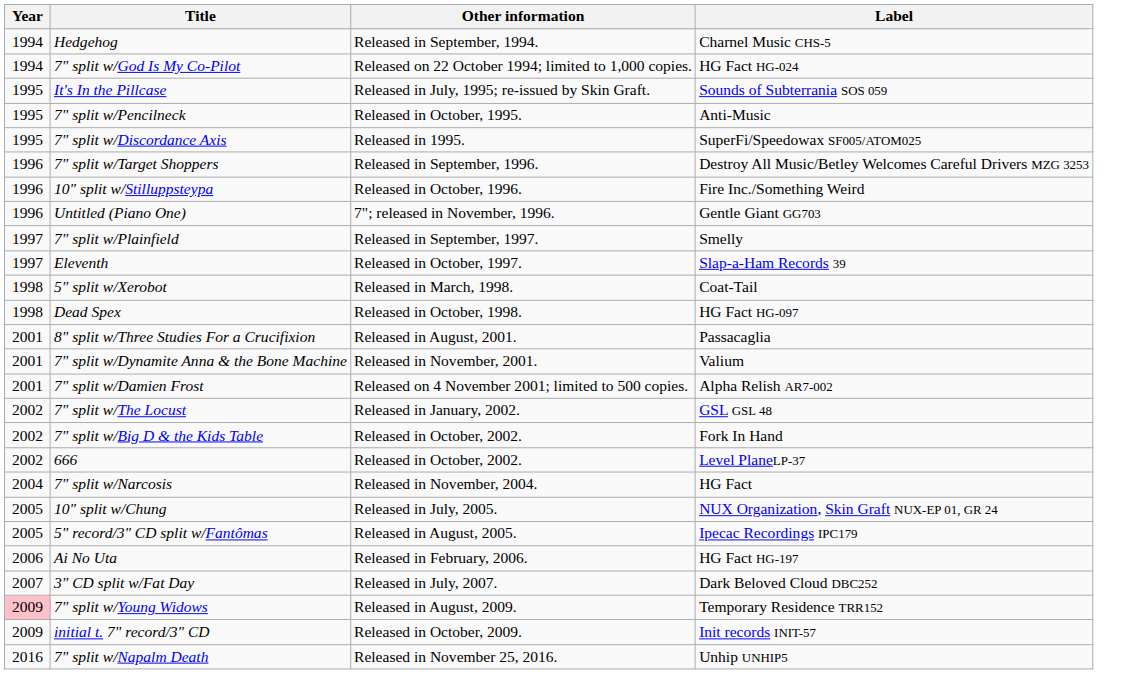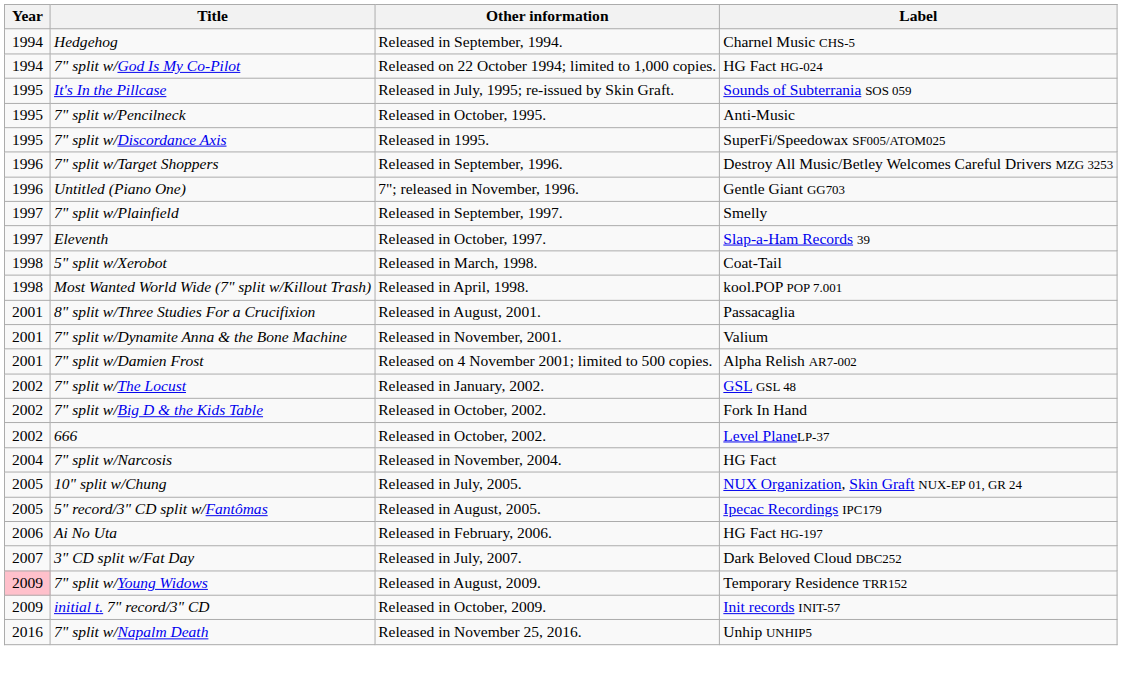 <table class="wikitable">
 <tr>
 <th align="center" valign="top" width="40">Year</th>
 <th align="left" valign="top">Title</th>
 <th align="left" valign="top">Other information</th>
 <th align="left" valign="top">Label</th>
 </tr>
 <tr>
 <td align="center" valign="top" width="40">1994</td>
 <td align="left" valign="top"><em>Hedgehog</em></td>
 <td align="left" valign="top">Released in September, 1994.</td>
 <td align="left" valign="top">Charnel Music <small>CHS-5</small></td>
 </tr>
 <tr>
 <td align="center" valign="top" width="40">1994</td>
 <td align="left" valign="top"><em>7" split w/<a href='#'>God Is My Co-Pilot</a></em></td>
 <td align="left" valign="top">Released on 22 October 1994; limited to 1,000 copies.</td>
 <td align="left" valign="top">HG Fact <small>HG-024</small></td>
 </tr>
 <tr>
 <td align="center" valign="top" width="40">1995</td>
 <td align="left" valign="top"><em><a href='#'>It's In the Pillcase</a></em></td>
 <td align="left" valign="top">Released in July, 1995; re-issued by Skin Graft.</td>
 <td align="left" valign="top"><a href='#'>Sounds of Subterrania</a> <small>SOS 059</small></td>
 </tr>
 <tr>
 <td align="center" valign="top" width="40">1995</td>
 <td align="left" valign="top"><em>7" split w/Pencilneck</em></td>
 <td align="left" valign="top">Released in October, 1995.</td>
 <td align="left" valign="top">Anti-Music</td>
 </tr>
 <tr>
 <td align="center" valign="top" width="40">1995</td>
 <td align="left" valign="top"><em>7" split w/<a href='#'>Discordance Axis</a></em></td>
 <td align="left" valign="top">Released in 1995.</td>
 <td align="left" valign="top">SuperFi/Speedowax <small>SF005/ATOM025</small></td>
 </tr>
 <tr>
 <td align="center" valign="top" width="40">1996</td>
 <td align="left" valign="top"><em>7" split w/Target Shoppers</em></td>
 <td align="left" valign="top">Released in September, 1996.</td>
 <td align="left" valign="top">Destroy All Music/Betley Welcomes Careful Drivers <small>MZG 3253</small></td>
 </tr>
 <tr>
 <td align="center" valign="top" width="40">1996</td>
-<td align="left" valign="top"><em>10" split w/<a href='#'>Stilluppsteypa</a></em></td>
-<td align="left" valign="top">Released in October, 1996.</td>
-<td align="left" valign="top">Fire Inc./Something Weird</td>
-</tr>
-<tr>
-<td align="center" valign="top" width="40">1996</td>
 <td align="left" valign="top"><em>Untitled (Piano One)</em></td>
 <td align="left" valign="top">7"; released in November, 1996.</td>
 <td align="left" valign="top">Gentle Giant <small>GG703</small></td>
 </tr>
 <tr>
 <td align="center" valign="top" width="40">1997</td>
 <td align="left" valign="top"><em>7" split w/Plainfield</em></td>
 <td align="left" valign="top">Released in September, 1997.</td>
 <td align="left" valign="top">Smelly</td>
 </tr>
 <tr>
 <td align="center" valign="top" width="40">1997</td>
 <td align="left" valign="top"><em>Eleventh</em></td>
 <td align="left" valign="top">Released in October, 1997.</td>
 <td align="left" valign="top"><a href='#'>Slap-a-Ham Records</a> <small>39</small></td>
 </tr>
 <tr>
 <td align="center" valign="top" width="40">1998</td>
 <td align="left" valign="top"><em>5" split w/Xerobot</em></td>
 <td align="left" valign="top">Released in March, 1998.</td>
 <td align="left" valign="top">Coat-Tail</td>
 </tr>
 <tr>
 <td align="center" valign="top" width="40">1998</td>
-<td align="left" valign="top"><em>Dead Spex</em></td>
-<td align="left" valign="top">Released in October, 1998.</td>
-<td align="left" valign="top">HG Fact <small>HG-097</small></td>
+<td align="left" valign="top"><em>Most Wanted World Wide (7" split w/Killout Trash)</em></td>
+<td align="left" valign="top">Released in April, 1998.</td>
+<td align="left" valign="top">kool.POP <small>POP 7.001</small></td>
 </tr>
 <tr>
 <td align="center" valign="top" width="40">2001</td>
 <td align="left" valign="top"><em>8" split w/Three Studies For a Crucifixion</em></td>
 <td align="left" valign="top">Released in August, 2001.</td>
 <td align="left" valign="top">Passacaglia</td>
 </tr>
 <tr>
 <td align="center" valign="top" width="40">2001</td>
 <td align="left" valign="top"><em>7" split w/Dynamite Anna & the Bone Machine</em></td>
 <td align="left" valign="top">Released in November, 2001.</td>
 <td align="left" valign="top">Valium</td>
 </tr>
 <tr>
 <td align="center" valign="top" width="40">2001</td>
 <td align="left" valign="top"><em>7" split w/Damien Frost</em></td>
 <td align="left" valign="top">Released on 4 November 2001; limited to 500 copies.</td>
 <td align="left" valign="top">Alpha Relish <small>AR7-002</small></td>
 </tr>
 <tr>
 <td align="center" valign="top" width="40">2002</td>
 <td align="left" valign="top"><em>7" split w/<a href='#'>The Locust</a></em></td>
 <td align="left" valign="top">Released in January, 2002.</td>
 <td align="left" valign="top"><a href='#'>GSL</a> <small>GSL 48</small></td>
 </tr>
 <tr>
 <td align="center" valign="top" width="40">2002</td>
 <td align="left" valign="top"><em>7" split w/<a href='#'>Big D & the Kids Table</a></em></td>
 <td align="left" valign="top">Released in October, 2002.</td>
 <td align="left" valign="top">Fork In Hand</td>
 </tr>
 <tr>
 <td align="center" valign="top" width="40">2002</td>
 <td align="left" valign="top"><em>666</em></td>
 <td align="left" valign="top">Released in October, 2002.</td>
 <td align="left" valign="top"><a href='#'>Level Plane</a><small>LP-37</small></td>
 </tr>
 <tr>
 <td align="center" valign="top" width="40">2004</td>
 <td align="left" valign="top"><em>7" split w/Narcosis</em></td>
 <td align="left" valign="top">Released in November, 2004.</td>
 <td align="left" valign="top">HG Fact</td>
 </tr>
 <tr>
 <td align="center" valign="top" width="40">2005</td>
 <td align="left" valign="top"><em>10" split w/Chung</em></td>
 <td align="left" valign="top">Released in July, 2005.</td>
 <td align="left" valign="top"><a href='#'>NUX Organization</a>, <a href='#'>Skin Graft</a> <small>NUX-EP 01, GR 24</small></td>
 </tr>
 <tr>
 <td align="center" valign="top" width="40">2005</td>
 <td align="left" valign="top"><em>5" record/3" CD split w/<a href='#'>Fantômas</a></em></td>
 <td align="left" valign="top">Released in August, 2005.</td>
 <td align="left" valign="top"><a href='#'>Ipecac Recordings</a> <small> IPC179</small></td>
 </tr>
 <tr>
 <td align="center" valign="top" width="40">2006</td>
 <td align="left" valign="top"><em>Ai No Uta</em></td>
 <td align="left" valign="top">Released in February, 2006.</td>
 <td align="left" valign="top">HG Fact <small>HG-197</small></td>
 </tr>
 <tr>
 <td align="center" valign="top" width="40">2007</td>
 <td align="left" valign="top"><em>3" CD split w/Fat Day</em></td>
 <td align="left" valign="top">Released in July, 2007.</td>
 <td align="left" valign="top">Dark Beloved Cloud <small> DBC252</small></td>
 </tr>
 <tr>
 <td align="center" valign="top" width="40" style="background: pink;">2009</td>
 <td align="left" valign="top"><em>7" split w/<a href='#'>Young Widows</a></em></td>
 <td align="left" valign="top">Released in August, 2009.</td>
 <td align="left" valign="top">Temporary Residence <small> TRR152</small></td>
 </tr>
 <tr>
 <td align="center" valign="top" width="40">2009</td>
 <td align="left" valign="top"><em><a href='#'>initial t.</a> 7" record/3" CD</em></td>
 <td align="left" valign="top">Released in October, 2009.</td>
 <td align="left" valign="top"><a href='#'>Init records</a> <small> INIT-57</small></td>
 </tr>
 <tr>
 <td align="center" valign="top" width="40">2016</td>
 <td align="left" valign="top"><em>7" split w/<a href='#'>Napalm Death</a></em></td>
 <td align="left" valign="top">Released in November 25, 2016.</td>
 <td align="left" valign="top">Unhip <small>UNHIP5</small></td>
 </tr>
 </table>
